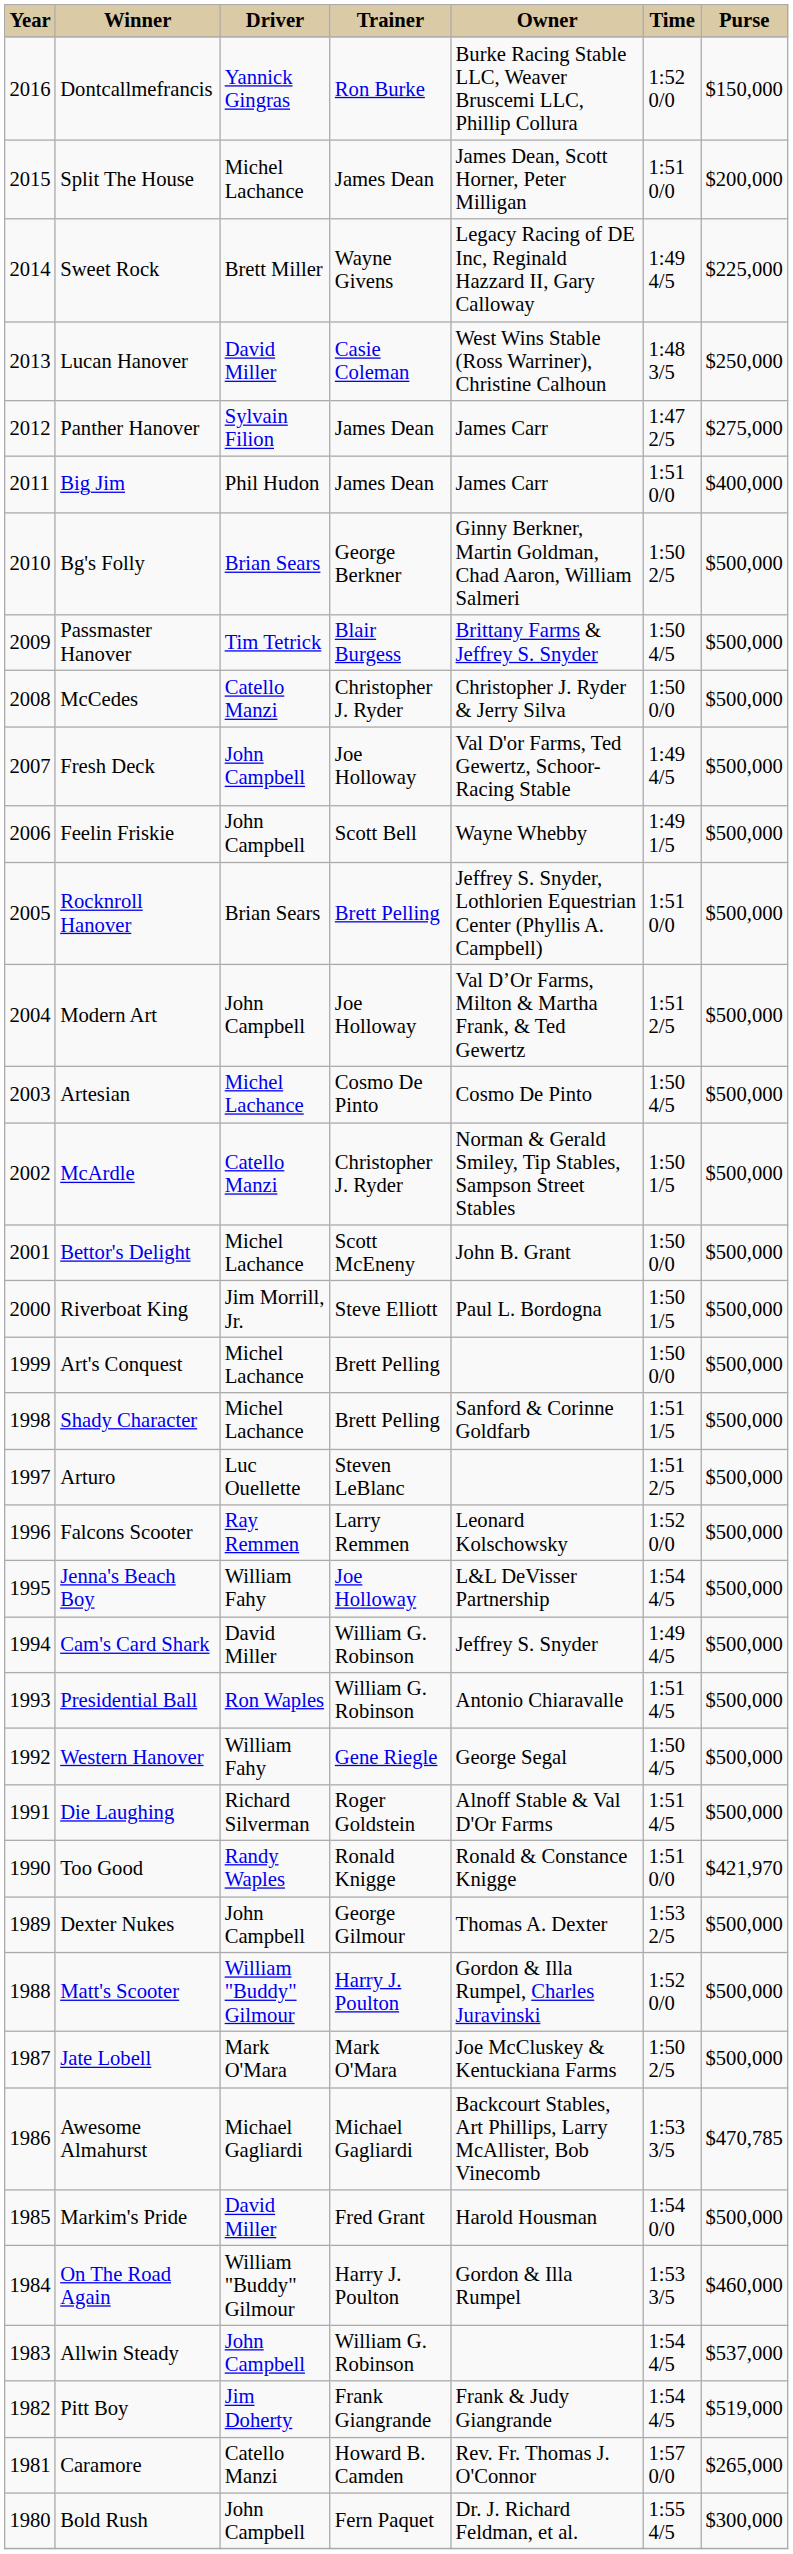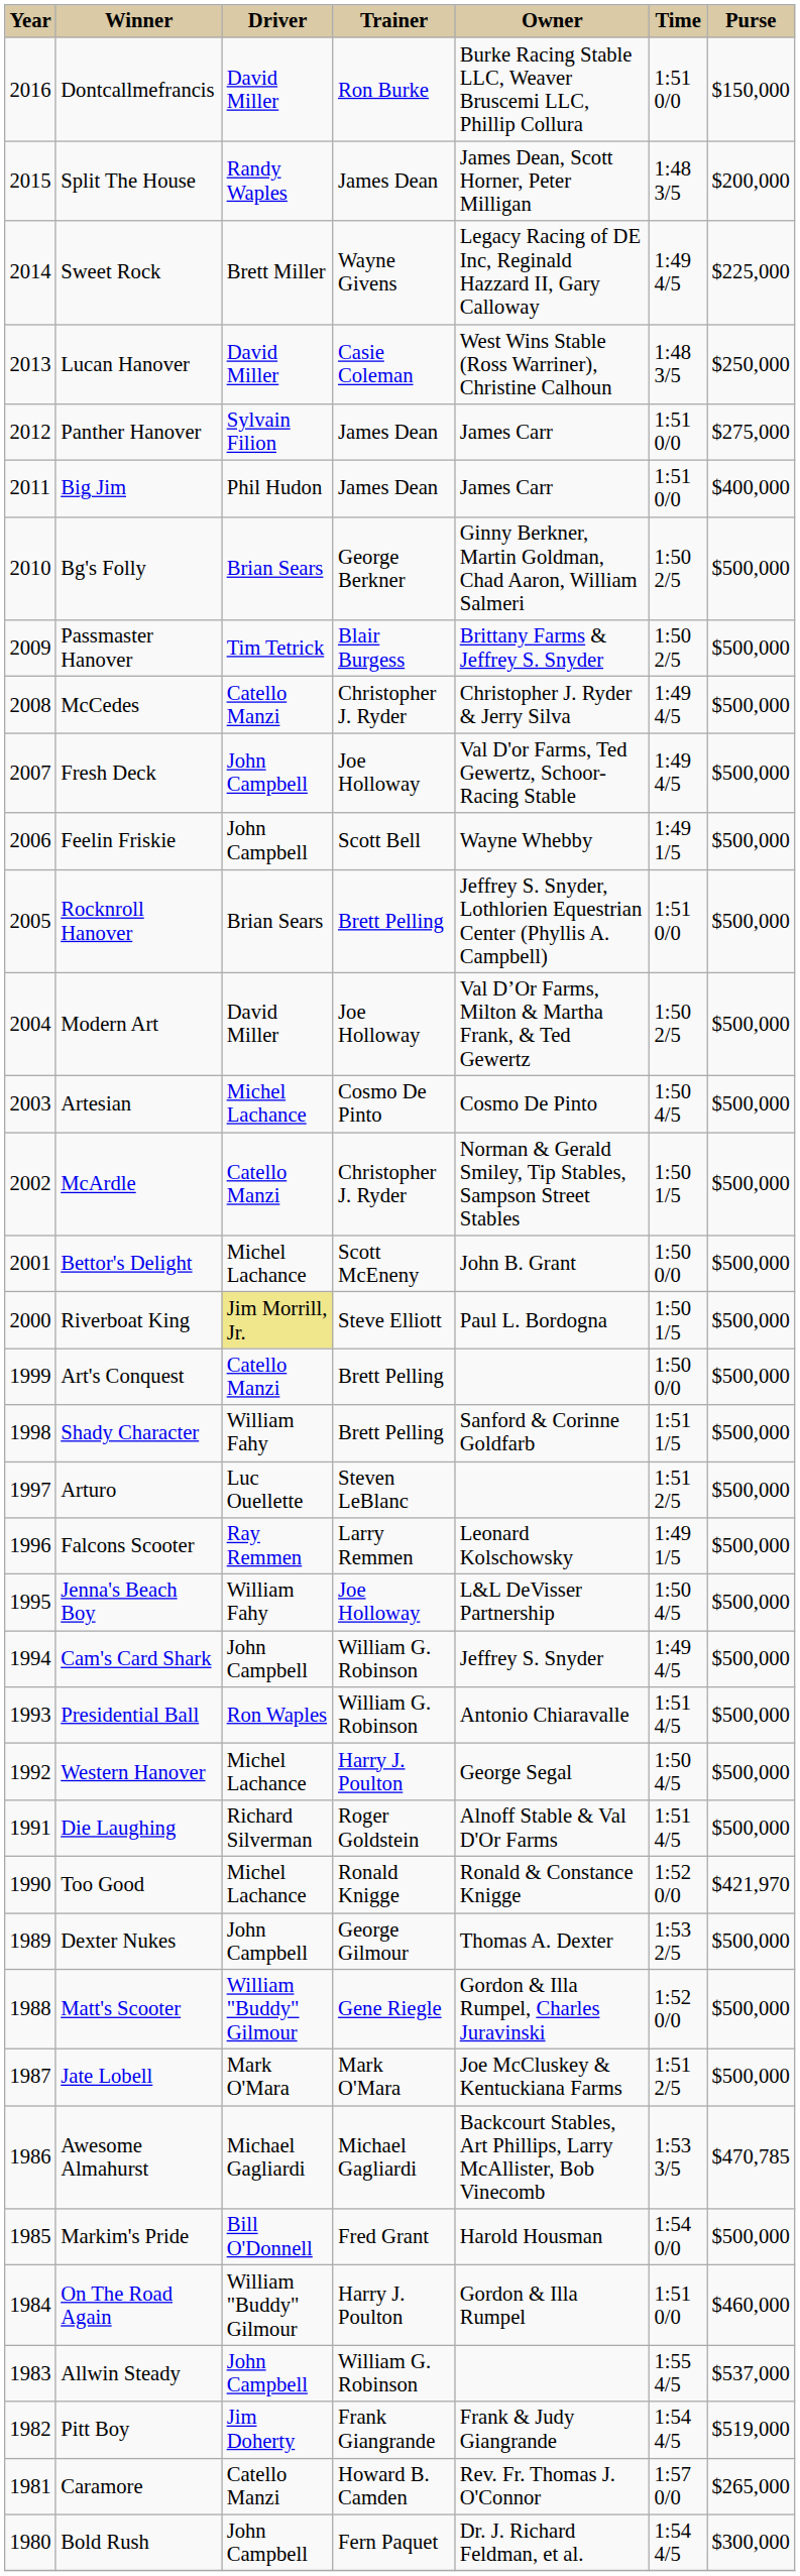 <table class="wikitable sortable">
 <tr>
 <th style="background-color:#DACAA5; width:25px">Year<br></th>
 <th style="background-color:#DACAA5; width:130px">Winner<br></th>
 <th style="background-color:#DACAA5; width:140px">Driver<br></th>
 <th style="background-color:#DACAA5; width:140px">Trainer<br></th>
 <th style="background-color:#DACAA5; width:420px">Owner<br></th>
 <th style="background-color:#DACAA5; width:45px">Time <br></th>
 <th style="background-color:#DACAA5; width:45px">Purse<br></th>
 </tr>
 <tr>
 <td>2016</td>
 <td>Dontcallmefrancis</td>
-<td><a href='#'>Yannick Gingras</a></td>
+<td><a href='#'>David Miller</a></td>
 <td><a href='#'>Ron Burke</a></td>
 <td>Burke Racing Stable LLC, Weaver Bruscemi LLC, Phillip Collura</td>
-<td>1:52 0/0</td>
+<td>1:51 0/0</td>
 <td>$150,000</td>
 </tr>
 <tr>
 <td>2015</td>
 <td>Split The House</td>
-<td>Michel Lachance</td>
+<td><a href='#'>Randy Waples</a></td>
 <td>James Dean</td>
 <td>James Dean, Scott Horner, Peter Milligan</td>
-<td>1:51 0/0</td>
+<td>1:48 3/5</td>
 <td>$200,000</td>
 </tr>
 <tr>
 <td>2014</td>
 <td>Sweet Rock</td>
 <td>Brett Miller</td>
 <td>Wayne Givens</td>
 <td>Legacy Racing of DE Inc, Reginald Hazzard II, Gary Calloway</td>
 <td>1:49 4/5</td>
 <td>$225,000</td>
 </tr>
 <tr>
 <td>2013</td>
 <td>Lucan Hanover</td>
 <td><a href='#'>David Miller</a></td>
 <td><a href='#'>Casie Coleman</a></td>
 <td>West Wins Stable (Ross Warriner), Christine Calhoun</td>
 <td>1:48 3/5</td>
 <td>$250,000</td>
 </tr>
 <tr>
 <td>2012</td>
 <td>Panther Hanover</td>
 <td><a href='#'>Sylvain Filion</a></td>
 <td>James Dean</td>
 <td>James Carr</td>
-<td>1:47 2/5</td>
+<td>1:51 0/0</td>
 <td>$275,000</td>
 </tr>
 <tr>
 <td>2011</td>
 <td><a href='#'>Big Jim</a></td>
 <td>Phil Hudon</td>
 <td>James Dean</td>
 <td>James Carr</td>
 <td>1:51 0/0</td>
 <td>$400,000</td>
 </tr>
 <tr>
 <td>2010</td>
 <td>Bg's Folly</td>
 <td><a href='#'>Brian Sears</a></td>
 <td>George Berkner</td>
 <td>Ginny Berkner, Martin Goldman, Chad Aaron, William Salmeri</td>
 <td>1:50 2/5</td>
 <td>$500,000</td>
 </tr>
 <tr>
 <td>2009</td>
 <td>Passmaster Hanover</td>
 <td><a href='#'>Tim Tetrick</a></td>
 <td><a href='#'>Blair Burgess</a></td>
 <td><a href='#'>Brittany Farms</a> & <a href='#'>Jeffrey S. Snyder</a></td>
-<td>1:50 4/5</td>
+<td>1:50 2/5</td>
 <td>$500,000</td>
 </tr>
 <tr>
 <td>2008</td>
 <td>McCedes</td>
 <td><a href='#'>Catello Manzi</a></td>
 <td>Christopher J. Ryder</td>
 <td>Christopher J. Ryder & Jerry Silva</td>
-<td>1:50 0/0</td>
+<td>1:49 4/5</td>
 <td>$500,000</td>
 </tr>
 <tr>
 <td>2007</td>
 <td>Fresh Deck</td>
 <td><a href='#'>John Campbell</a></td>
 <td>Joe Holloway</td>
 <td>Val D'or Farms, Ted Gewertz, Schoor-Racing Stable</td>
 <td>1:49 4/5</td>
 <td>$500,000</td>
 </tr>
 <tr>
 <td>2006</td>
 <td>Feelin Friskie</td>
 <td>John Campbell</td>
 <td>Scott Bell</td>
 <td>Wayne Whebby</td>
 <td>1:49 1/5</td>
 <td>$500,000</td>
 </tr>
 <tr>
 <td>2005</td>
 <td><a href='#'>Rocknroll Hanover</a></td>
 <td>Brian Sears</td>
 <td><a href='#'>Brett Pelling</a></td>
 <td>Jeffrey S. Snyder, Lothlorien Equestrian Center (Phyllis A. Campbell)</td>
 <td>1:51 0/0</td>
 <td>$500,000</td>
 </tr>
 <tr>
 <td>2004</td>
 <td>Modern Art</td>
-<td>John Campbell</td>
+<td>David Miller</td>
 <td>Joe Holloway</td>
 <td>Val D’Or Farms, Milton & Martha Frank, & Ted Gewertz</td>
-<td>1:51 2/5</td>
+<td>1:50 2/5</td>
 <td>$500,000</td>
 </tr>
 <tr>
 <td>2003</td>
 <td>Artesian</td>
 <td><a href='#'>Michel Lachance</a></td>
 <td>Cosmo De Pinto</td>
 <td>Cosmo De Pinto</td>
 <td>1:50 4/5</td>
 <td>$500,000</td>
 </tr>
 <tr>
 <td>2002</td>
 <td><a href='#'>McArdle</a></td>
 <td><a href='#'>Catello Manzi</a></td>
 <td>Christopher J. Ryder</td>
 <td>Norman & Gerald Smiley, Tip Stables, Sampson Street Stables</td>
 <td>1:50 1/5</td>
 <td>$500,000</td>
 </tr>
 <tr>
 <td>2001</td>
 <td><a href='#'>Bettor's Delight</a></td>
 <td>Michel Lachance</td>
 <td>Scott McEneny</td>
 <td>John B. Grant</td>
 <td>1:50 0/0</td>
 <td>$500,000</td>
 </tr>
 <tr>
 <td>2000</td>
 <td>Riverboat King</td>
-<td>Jim Morrill, Jr.</td>
+<td style="background: khaki;">Jim Morrill, Jr.</td>
 <td>Steve Elliott</td>
 <td>Paul L. Bordogna</td>
 <td>1:50 1/5</td>
 <td>$500,000</td>
 </tr>
 <tr>
 <td>1999</td>
 <td>Art's Conquest</td>
-<td>Michel Lachance</td>
+<td><a href='#'>Catello Manzi</a></td>
 <td>Brett Pelling</td>
 <td></td>
 <td>1:50 0/0</td>
 <td>$500,000</td>
 </tr>
 <tr>
 <td>1998</td>
 <td><a href='#'>Shady Character</a></td>
-<td>Michel Lachance</td>
+<td>William Fahy</td>
 <td>Brett Pelling</td>
 <td>Sanford & Corinne Goldfarb</td>
 <td>1:51 1/5</td>
 <td>$500,000</td>
 </tr>
 <tr>
 <td>1997</td>
 <td>Arturo</td>
 <td>Luc Ouellette</td>
 <td>Steven LeBlanc</td>
 <td></td>
 <td>1:51 2/5</td>
 <td>$500,000</td>
 </tr>
 <tr>
 <td>1996</td>
 <td>Falcons Scooter</td>
 <td><a href='#'>Ray Remmen</a></td>
 <td>Larry Remmen</td>
 <td>Leonard Kolschowsky</td>
-<td>1:52 0/0</td>
+<td>1:49 1/5</td>
 <td>$500,000</td>
 </tr>
 <tr>
 <td>1995</td>
 <td><a href='#'>Jenna's Beach Boy</a></td>
 <td>William Fahy</td>
 <td><a href='#'>Joe Holloway</a></td>
 <td>L&L DeVisser Partnership</td>
-<td>1:54 4/5</td>
+<td>1:50 4/5</td>
 <td>$500,000</td>
 </tr>
 <tr>
 <td>1994</td>
 <td><a href='#'>Cam's Card Shark</a></td>
-<td>David Miller</td>
+<td>John Campbell</td>
 <td>William G. Robinson</td>
 <td>Jeffrey S. Snyder</td>
 <td>1:49 4/5</td>
 <td>$500,000</td>
 </tr>
 <tr>
 <td>1993</td>
 <td><a href='#'>Presidential Ball</a></td>
 <td><a href='#'>Ron Waples</a></td>
 <td>William G. Robinson</td>
 <td>Antonio Chiaravalle</td>
 <td>1:51 4/5</td>
 <td>$500,000</td>
 </tr>
 <tr>
 <td>1992</td>
 <td><a href='#'>Western Hanover</a></td>
-<td>William Fahy</td>
-<td><a href='#'>Gene Riegle</a></td>
+<td>Michel Lachance</td>
+<td><a href='#'>Harry J. Poulton</a></td>
 <td>George Segal</td>
 <td>1:50 4/5</td>
 <td>$500,000</td>
 </tr>
 <tr>
 <td>1991</td>
 <td><a href='#'>Die Laughing</a></td>
 <td>Richard Silverman</td>
 <td>Roger Goldstein</td>
 <td>Alnoff Stable & Val D'Or Farms</td>
 <td>1:51 4/5</td>
 <td>$500,000</td>
 </tr>
 <tr>
 <td>1990</td>
 <td>Too Good</td>
-<td><a href='#'>Randy Waples</a></td>
+<td>Michel Lachance</td>
 <td>Ronald Knigge</td>
 <td>Ronald & Constance Knigge</td>
-<td>1:51 0/0</td>
+<td>1:52 0/0</td>
 <td>$421,970</td>
 </tr>
 <tr>
 <td>1989</td>
 <td>Dexter Nukes</td>
 <td>John Campbell</td>
 <td>George Gilmour</td>
 <td>Thomas A. Dexter</td>
 <td>1:53 2/5</td>
 <td>$500,000</td>
 </tr>
 <tr>
 <td>1988</td>
 <td><a href='#'>Matt's Scooter</a></td>
 <td><a href='#'>William "Buddy" Gilmour</a></td>
-<td><a href='#'>Harry J. Poulton</a></td>
+<td><a href='#'>Gene Riegle</a></td>
 <td>Gordon & Illa Rumpel, <a href='#'>Charles Juravinski</a></td>
 <td>1:52 0/0</td>
 <td>$500,000</td>
 </tr>
 <tr>
 <td>1987</td>
 <td><a href='#'>Jate Lobell</a></td>
 <td>Mark O'Mara</td>
 <td>Mark O'Mara</td>
 <td>Joe McCluskey & Kentuckiana Farms</td>
-<td>1:50 2/5</td>
+<td>1:51 2/5</td>
 <td>$500,000</td>
 </tr>
 <tr>
 <td>1986</td>
 <td>Awesome Almahurst</td>
 <td>Michael Gagliardi</td>
 <td>Michael Gagliardi</td>
 <td>Backcourt Stables, Art Phillips, Larry McAllister, Bob Vinecomb</td>
 <td>1:53 3/5</td>
 <td>$470,785</td>
 </tr>
 <tr>
 <td>1985</td>
 <td>Markim's Pride</td>
-<td><a href='#'>David Miller</a></td>
+<td><a href='#'>Bill O'Donnell</a></td>
 <td>Fred Grant</td>
 <td>Harold Housman</td>
 <td>1:54 0/0</td>
 <td>$500,000</td>
 </tr>
 <tr>
 <td>1984</td>
 <td><a href='#'>On The Road Again</a></td>
 <td>William "Buddy" Gilmour</td>
 <td>Harry J. Poulton</td>
 <td>Gordon & Illa Rumpel</td>
-<td>1:53 3/5</td>
+<td>1:51 0/0</td>
 <td>$460,000</td>
 </tr>
 <tr>
 <td>1983</td>
 <td>Allwin Steady</td>
 <td><a href='#'>John Campbell</a></td>
 <td>William G. Robinson</td>
 <td></td>
-<td>1:54 4/5</td>
+<td>1:55 4/5</td>
 <td>$537,000</td>
 </tr>
 <tr>
 <td>1982</td>
 <td>Pitt Boy</td>
 <td><a href='#'>Jim Doherty</a></td>
 <td>Frank Giangrande</td>
 <td>Frank & Judy Giangrande</td>
 <td>1:54 4/5</td>
 <td>$519,000</td>
 </tr>
 <tr>
 <td>1981</td>
 <td>Caramore</td>
 <td>Catello Manzi</td>
 <td>Howard B. Camden</td>
 <td>Rev. Fr. Thomas J. O'Connor</td>
 <td>1:57 0/0</td>
 <td>$265,000</td>
 </tr>
 <tr>
 <td>1980</td>
 <td>Bold Rush</td>
 <td>John Campbell</td>
 <td>Fern Paquet</td>
 <td>Dr. J. Richard Feldman, et al.</td>
-<td>1:55 4/5</td>
+<td>1:54 4/5</td>
 <td>$300,000</td>
 </tr>
 <tr>
 </tr>
 </table>
